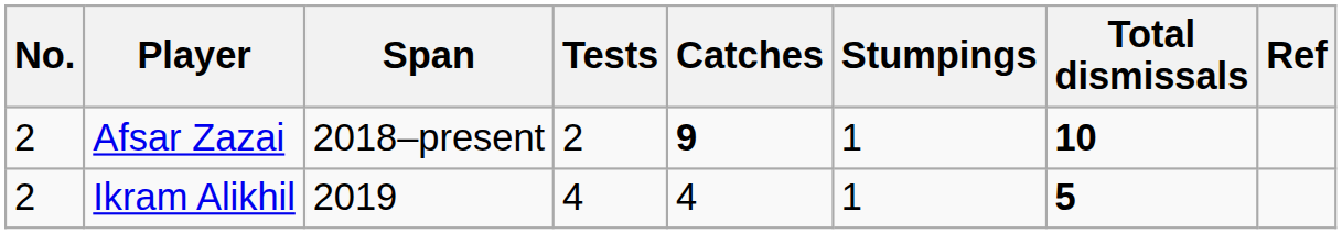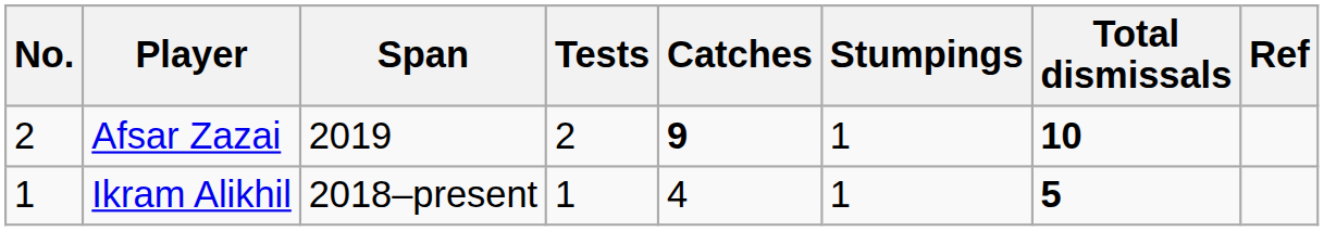 <table class="wikitable sortable">
 <tr>
 <th>No.</th>
 <th>Player</th>
 <th>Span</th>
 <th>Tests</th>
 <th>Catches</th>
 <th>Stumpings</th>
 <th>Total<br>dismissals</th>
 <th>Ref</th>
 </tr>
 <tr>
 <td>2</td>
 <td><a href='#'>Afsar Zazai</a></td>
-<td>2018–present</td>
+<td>2019</td>
 <td>2</td>
 <td><strong>9</strong></td>
 <td>1</td>
 <td><strong>10</strong></td>
 <td></td>
 </tr>
 <tr>
-<td>2</td>
+<td>1</td>
 <td><a href='#'>Ikram Alikhil</a></td>
-<td>2019</td>
-<td>4</td>
+<td>2018–present</td>
+<td>1</td>
 <td>4</td>
 <td>1</td>
 <td><strong>5</strong></td>
 <td></td>
 </tr>
 </table>
